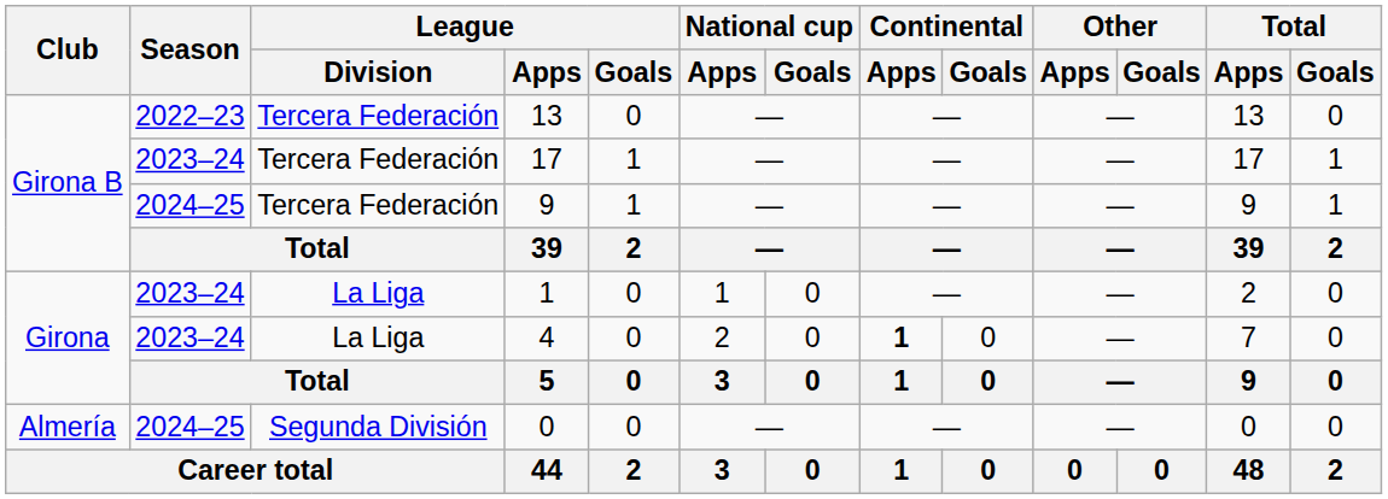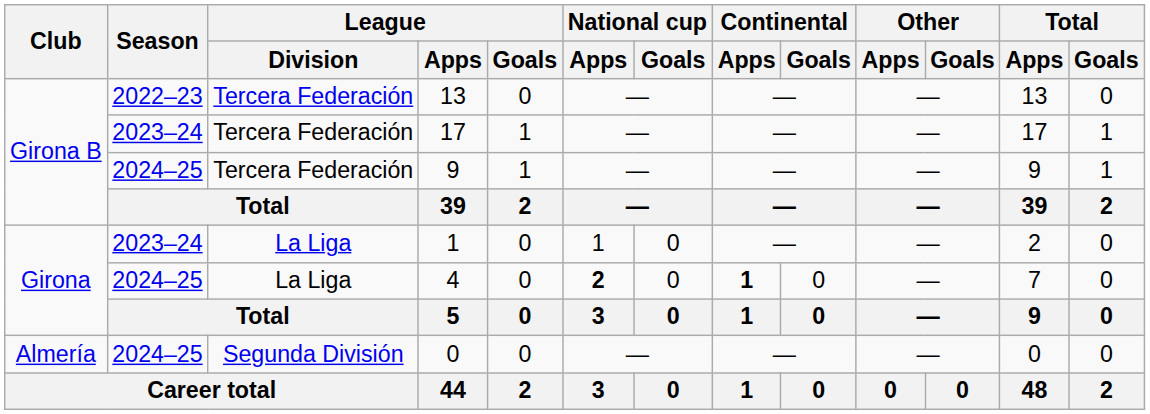 <table class=wikitable style="text-align:center">
 <tr>
 <th rowspan=2>Club</th>
 <th rowspan=2>Season</th>
 <th colspan=3>League</th>
 <th colspan=2>National cup</th>
 <th colspan=2>Continental</th>
 <th colspan=2>Other</th>
 <th colspan=2>Total</th>
 </tr>
 <tr>
 <th>Division</th>
 <th>Apps</th>
 <th>Goals</th>
 <th>Apps</th>
 <th>Goals</th>
 <th>Apps</th>
 <th>Goals</th>
 <th>Apps</th>
 <th>Goals</th>
 <th>Apps</th>
 <th>Goals</th>
 </tr>
 <tr>
 <td rowspan="4"><a href='#'>Girona B</a></td>
 <td><a href='#'>2022–23</a></td>
 <td><a href='#'>Tercera Federación</a></td>
 <td>13</td>
 <td>0</td>
 <td colspan="2">—</td>
 <td colspan="2">—</td>
 <td colspan="2">—</td>
 <td>13</td>
 <td>0</td>
 </tr>
 <tr>
 <td><a href='#'>2023–24</a></td>
 <td>Tercera Federación</td>
 <td>17</td>
 <td>1</td>
 <td colspan="2">—</td>
 <td colspan="2">—</td>
 <td colspan="2">—</td>
 <td>17</td>
 <td>1</td>
 </tr>
 <tr>
 <td><a href='#'>2024–25</a></td>
 <td>Tercera Federación</td>
 <td>9</td>
 <td>1</td>
 <td colspan="2">—</td>
 <td colspan="2">—</td>
 <td colspan="2">—</td>
 <td>9</td>
 <td>1</td>
 </tr>
 <tr>
 <th colspan="2">Total</th>
 <th>39</th>
 <th>2</th>
 <th colspan="2">—</th>
 <th colspan="2">—</th>
 <th colspan="2">—</th>
 <th>39</th>
 <th>2</th>
 </tr>
 <tr>
 <td rowspan="3"><a href='#'>Girona</a></td>
 <td><a href='#'>2023–24</a></td>
 <td><a href='#'>La Liga</a></td>
 <td>1</td>
 <td>0</td>
 <td>1</td>
 <td>0</td>
 <td colspan="2">—</td>
 <td colspan="2">—</td>
 <td>2</td>
 <td>0</td>
 </tr>
 <tr>
-<td><a href='#'>2023–24</a></td>
+<td><a href='#'>2024–25</a></td>
 <td>La Liga</td>
 <td>4</td>
 <td>0</td>
-<td>2</td>
+<td><strong>2</strong></td>
 <td>0</td>
 <td><strong>1</strong></td>
 <td>0</td>
 <td colspan="2">—</td>
 <td>7</td>
 <td>0</td>
 </tr>
 <tr>
 <th colspan="2">Total</th>
 <th>5</th>
 <th>0</th>
 <th>3</th>
 <th>0</th>
 <th>1</th>
 <th>0</th>
 <th colspan="2">—</th>
 <th>9</th>
 <th>0</th>
 </tr>
 <tr>
 <td><a href='#'>Almería</a></td>
 <td><a href='#'>2024–25</a></td>
 <td><a href='#'>Segunda División</a></td>
 <td>0</td>
 <td>0</td>
 <td colspan="2">—</td>
 <td colspan="2">—</td>
 <td colspan="2">—</td>
 <td>0</td>
 <td>0</td>
 </tr>
 <tr>
 <th colspan="3">Career total</th>
 <th>44</th>
 <th>2</th>
 <th>3</th>
 <th>0</th>
 <th>1</th>
 <th>0</th>
 <th>0</th>
 <th>0</th>
 <th>48</th>
 <th>2</th>
 </tr>
 </table>
